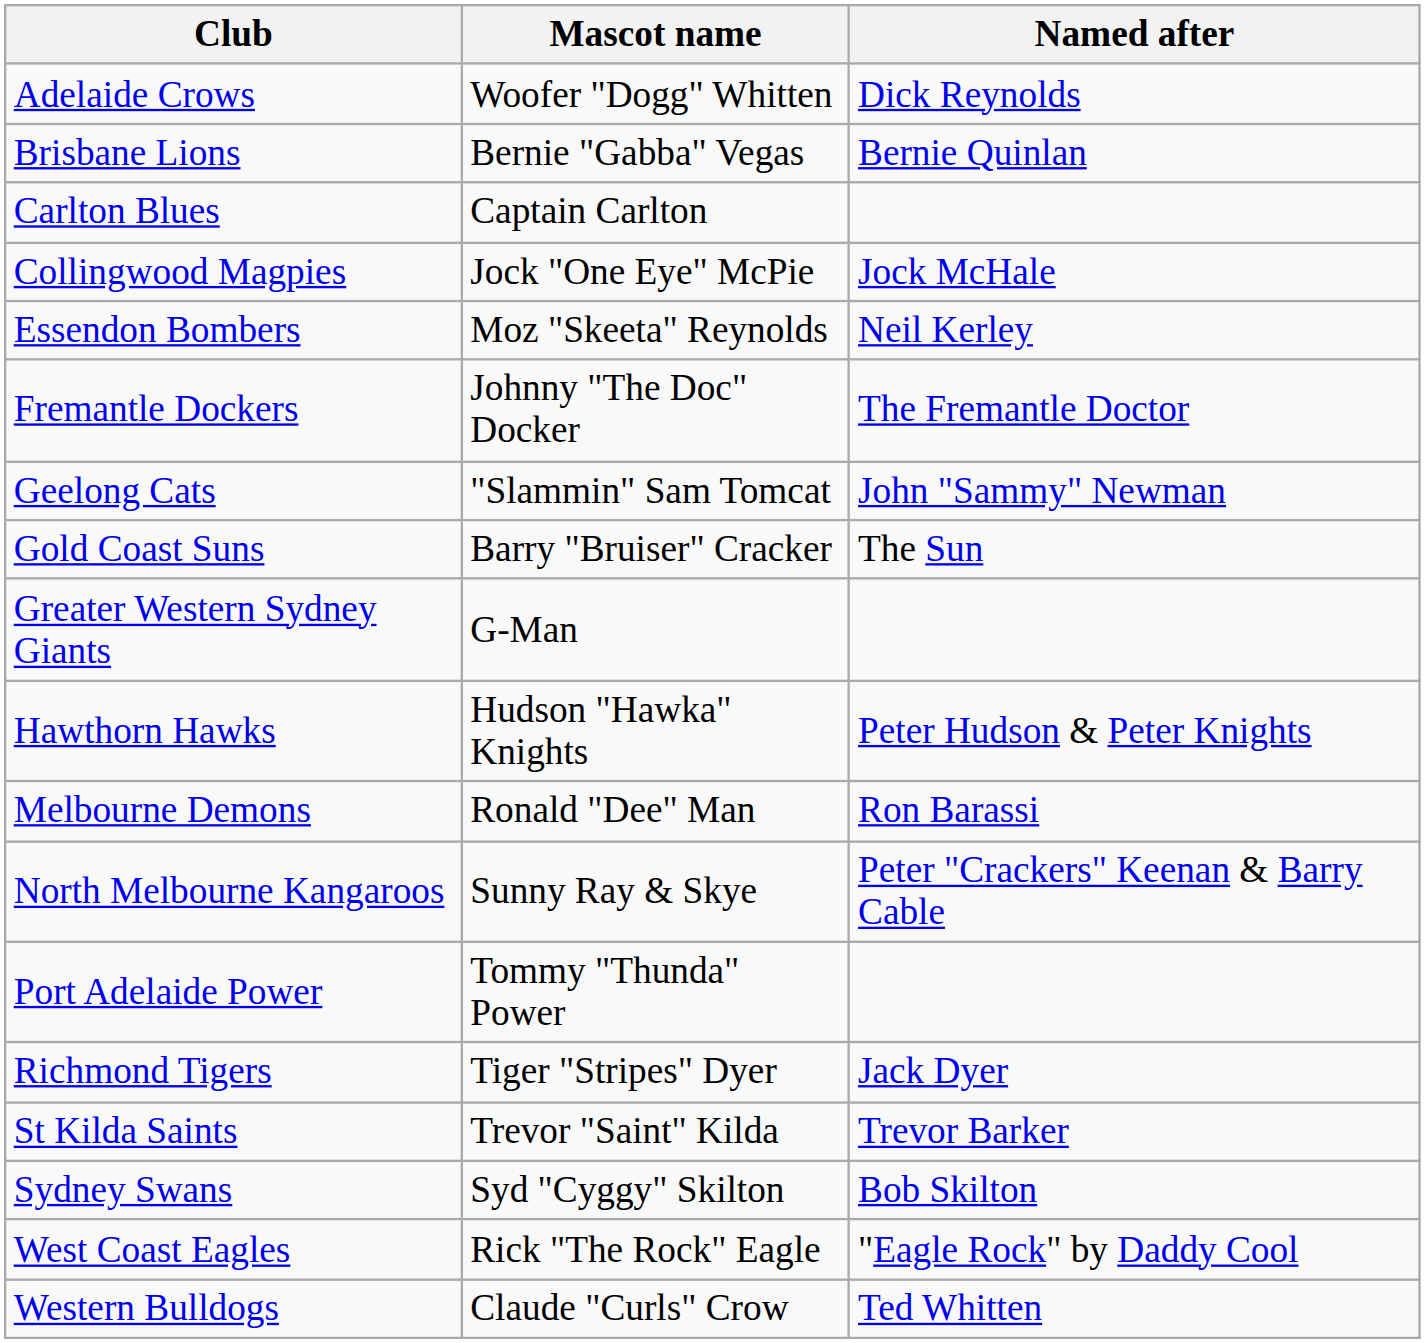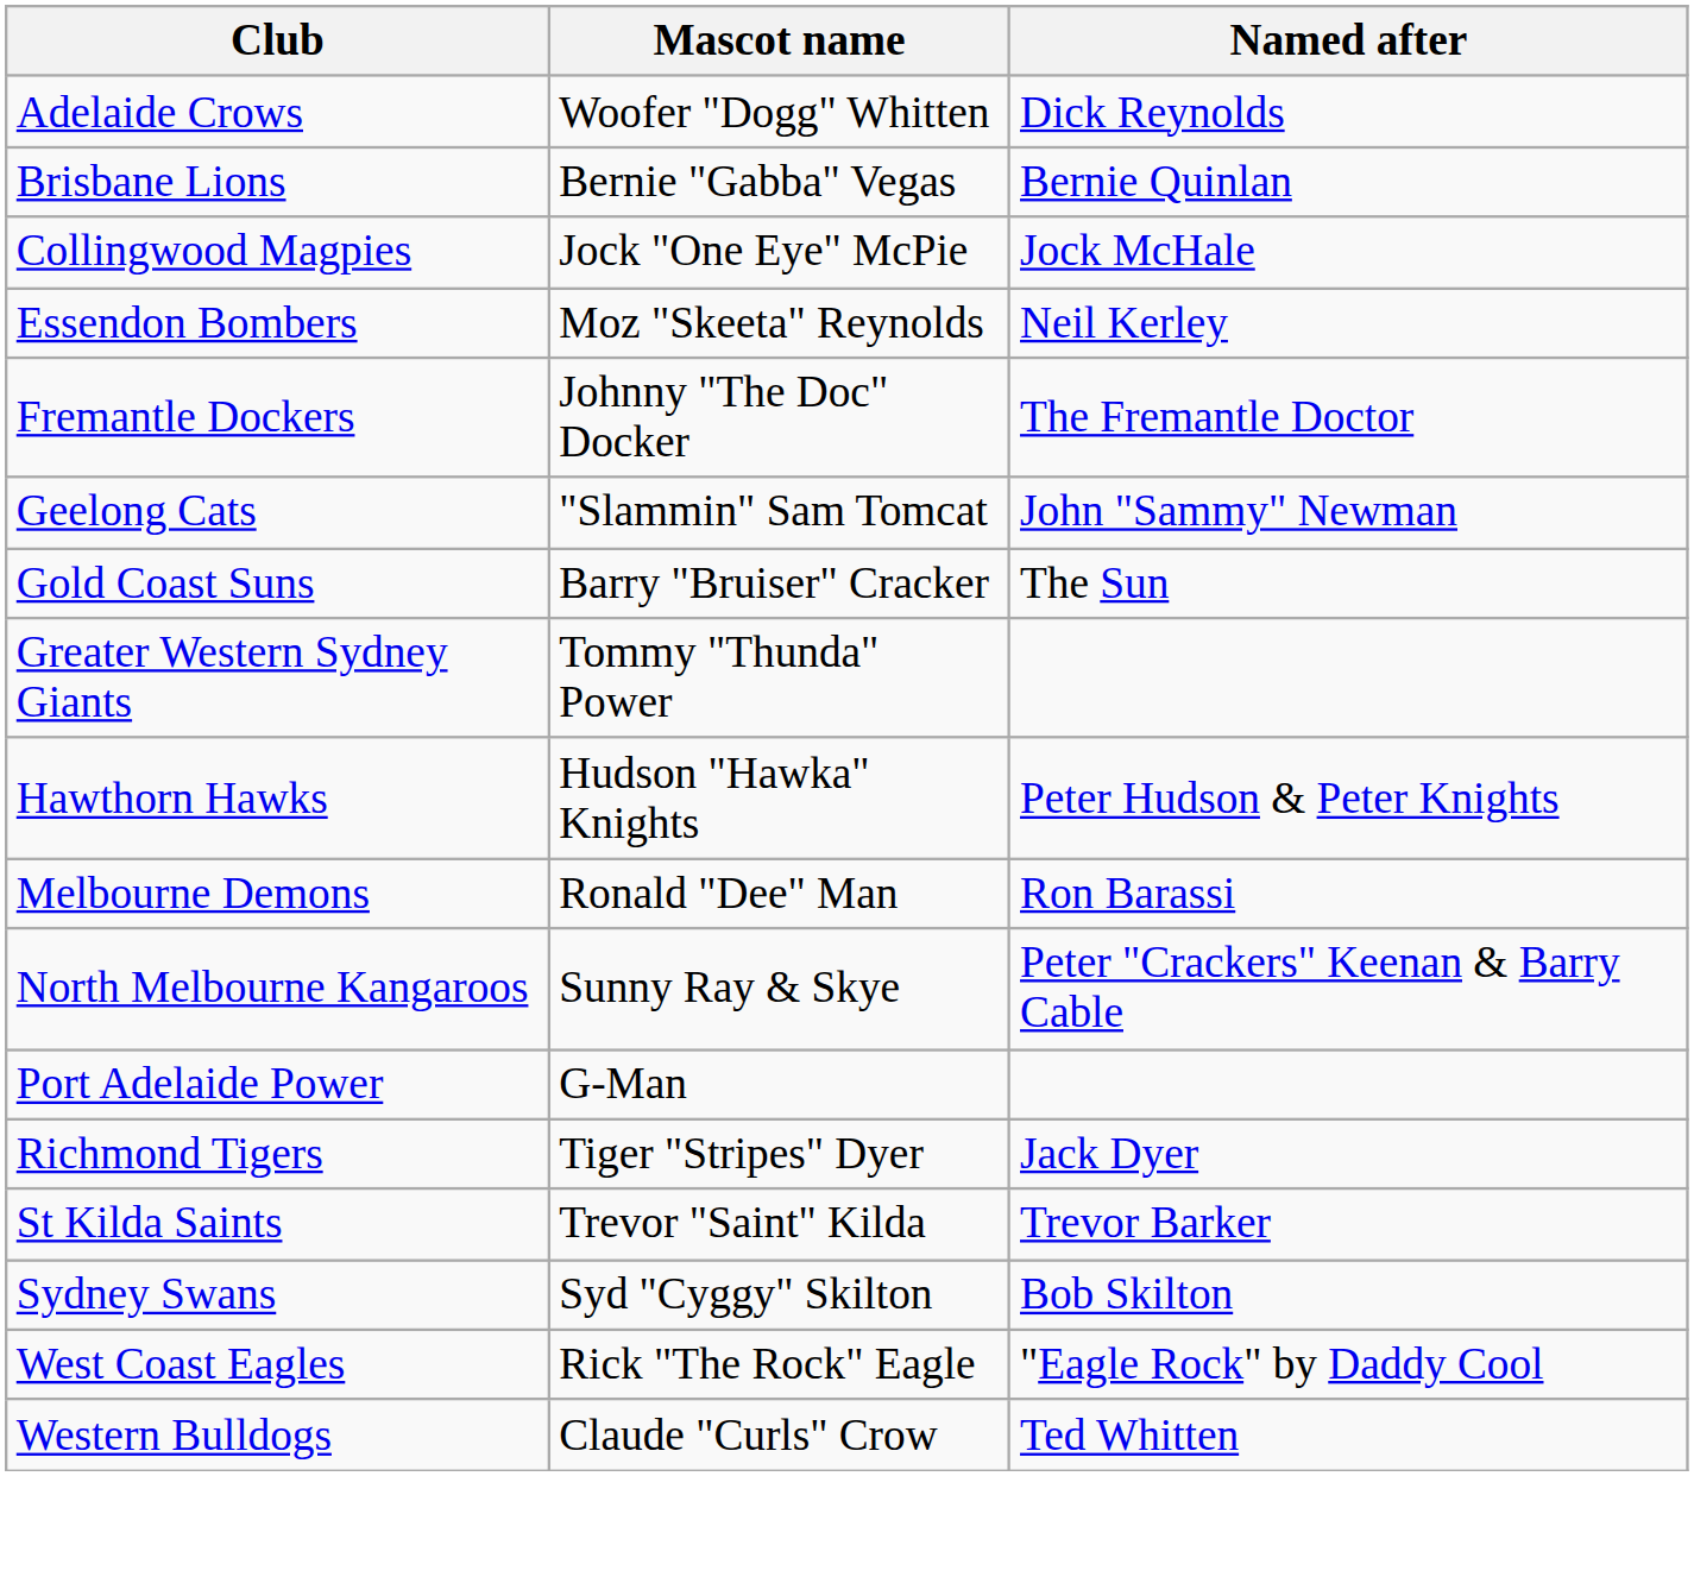 <table class="wikitable">
 <tr>
 <th>Club</th>
 <th>Mascot name</th>
 <th>Named after</th>
 </tr>
 <tr>
 <td><a href='#'>Adelaide Crows</a></td>
 <td>Woofer "Dogg" Whitten</td>
 <td><a href='#'>Dick Reynolds</a></td>
 </tr>
 <tr>
 <td><a href='#'>Brisbane Lions</a></td>
 <td>Bernie "Gabba" Vegas</td>
 <td><a href='#'>Bernie Quinlan</a></td>
-</tr>
-<tr>
-<td><a href='#'>Carlton Blues</a></td>
-<td>Captain Carlton</td>
-<td></td>
 </tr>
 <tr>
 <td><a href='#'>Collingwood Magpies</a></td>
 <td>Jock "One Eye" McPie</td>
 <td><a href='#'>Jock McHale</a></td>
 </tr>
 <tr>
 <td><a href='#'>Essendon Bombers</a></td>
 <td>Moz "Skeeta" Reynolds</td>
 <td><a href='#'>Neil Kerley</a></td>
 </tr>
 <tr>
 <td><a href='#'>Fremantle Dockers</a></td>
 <td>Johnny "The Doc" Docker</td>
 <td><a href='#'>The Fremantle Doctor</a></td>
 </tr>
 <tr>
 <td><a href='#'>Geelong Cats</a></td>
 <td>"Slammin" Sam Tomcat</td>
 <td><a href='#'>John "Sammy" Newman</a></td>
 </tr>
 <tr>
 <td><a href='#'>Gold Coast Suns</a></td>
 <td>Barry "Bruiser" Cracker</td>
 <td>The <a href='#'>Sun</a></td>
 </tr>
 <tr>
 <td><a href='#'>Greater Western Sydney Giants</a></td>
-<td>G-Man</td>
+<td>Tommy "Thunda" Power</td>
 <td></td>
 </tr>
 <tr>
 <td><a href='#'>Hawthorn Hawks</a></td>
 <td>Hudson "Hawka" Knights</td>
 <td><a href='#'>Peter Hudson</a> & <a href='#'>Peter Knights</a></td>
 </tr>
 <tr>
 <td><a href='#'>Melbourne Demons</a></td>
 <td>Ronald "Dee" Man</td>
 <td><a href='#'>Ron Barassi</a></td>
 </tr>
 <tr>
 <td><a href='#'>North Melbourne Kangaroos</a></td>
 <td>Sunny Ray & Skye</td>
 <td><a href='#'>Peter "Crackers" Keenan</a> & <a href='#'>Barry Cable</a></td>
 </tr>
 <tr>
 <td><a href='#'>Port Adelaide Power</a></td>
-<td>Tommy "Thunda" Power</td>
+<td>G-Man</td>
 <td></td>
 </tr>
 <tr>
 <td><a href='#'>Richmond Tigers</a></td>
 <td>Tiger "Stripes" Dyer</td>
 <td><a href='#'>Jack Dyer</a></td>
 </tr>
 <tr>
 <td><a href='#'>St Kilda Saints</a></td>
 <td>Trevor "Saint" Kilda</td>
 <td><a href='#'>Trevor Barker</a></td>
 </tr>
 <tr>
 <td><a href='#'>Sydney Swans</a></td>
 <td>Syd "Cyggy" Skilton</td>
 <td><a href='#'>Bob Skilton</a></td>
 </tr>
 <tr>
 <td><a href='#'>West Coast Eagles</a></td>
 <td>Rick "The Rock" Eagle</td>
 <td>"<a href='#'>Eagle Rock</a>" by <a href='#'>Daddy Cool</a></td>
 </tr>
 <tr>
 <td><a href='#'>Western Bulldogs</a></td>
 <td>Claude "Curls" Crow</td>
 <td><a href='#'>Ted Whitten</a></td>
 </tr>
 </table>
